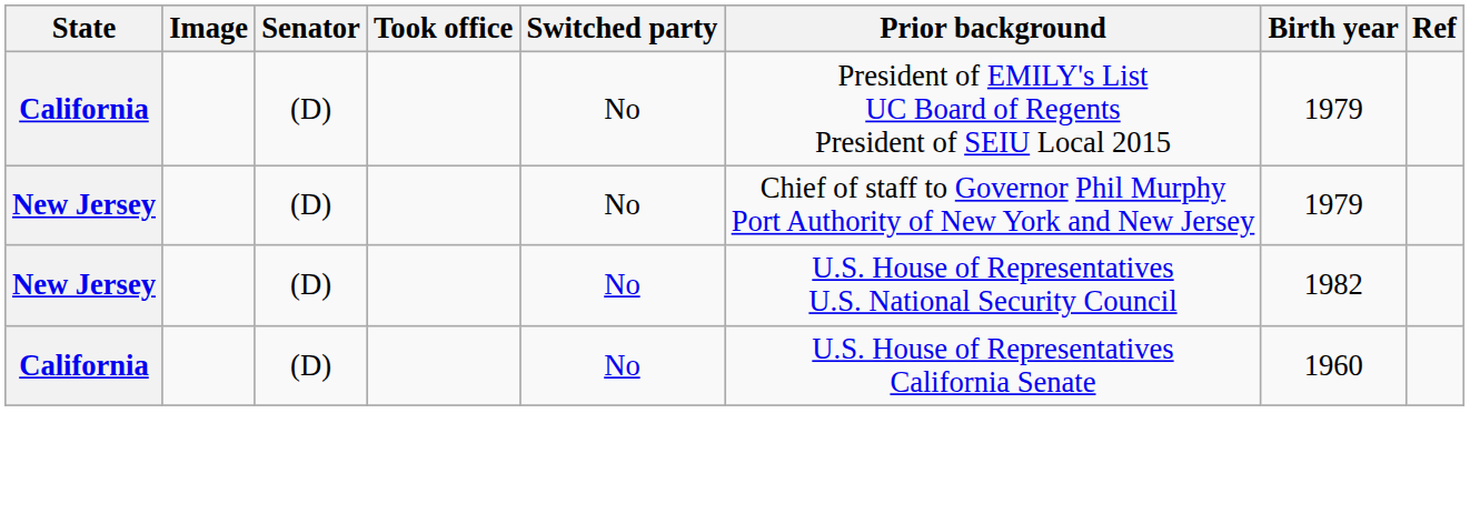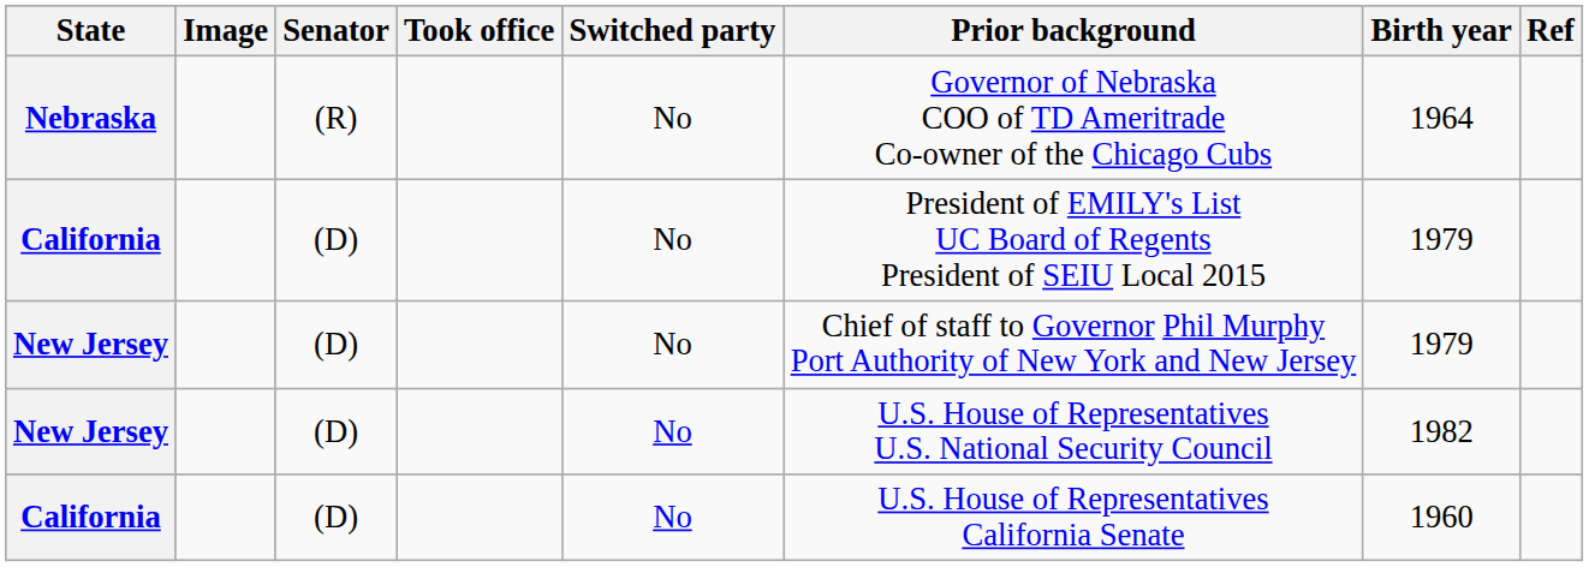 <table class="sortable wikitable" style="text-align:center">
 <tr>
 <th>State</th>
 <th>Image</th>
 <th>Senator</th>
 <th>Took office</th>
 <th>Switched party</th>
 <th>Prior background</th>
 <th>Birth year</th>
 <th>Ref</th>
+</tr>
+<tr>
+<th><a href='#'>Nebraska</a></th>
+<td></td>
+<td> (R)</td>
+<td></td>
+<td>No<br></td>
+<td><a href='#'>Governor of Nebraska</a><br>COO of <a href='#'>TD Ameritrade</a><br>Co-owner of the <a href='#'>Chicago Cubs</a></td>
+<td>1964</td>
+<td></td>
 </tr>
 <tr>
 <th><a href='#'>California</a></th>
 <td></td>
 <td> (D)</td>
 <td></td>
 <td>No<br></td>
 <td>President of <a href='#'>EMILY's List</a><br><a href='#'>UC Board of Regents</a><br>President of <a href='#'>SEIU</a> Local 2015</td>
 <td>1979</td>
 <td></td>
 </tr>
 <tr>
 <th><a href='#'>New Jersey</a></th>
 <td></td>
 <td> (D)</td>
 <td></td>
 <td>No<br></td>
 <td>Chief of staff to <a href='#'>Governor</a> <a href='#'>Phil Murphy</a><br><a href='#'>Port Authority of New York and New Jersey</a></td>
 <td>1979</td>
 <td></td>
 </tr>
 <tr>
 <th><a href='#'>New Jersey</a></th>
 <td></td>
 <td> (D)</td>
 <td></td>
 <td><a href='#'>No</a><br></td>
 <td><a href='#'>U.S. House of Representatives</a><br><a href='#'>U.S. National Security Council</a></td>
 <td>1982</td>
 <td><br></td>
 </tr>
 <tr>
 <th><a href='#'>California</a></th>
 <td></td>
 <td> (D)</td>
 <td></td>
 <td><a href='#'>No</a><br></td>
 <td><a href='#'>U.S. House of Representatives</a><br><a href='#'>California Senate</a></td>
 <td>1960</td>
 <td><br></td>
 </tr>
 </table>
